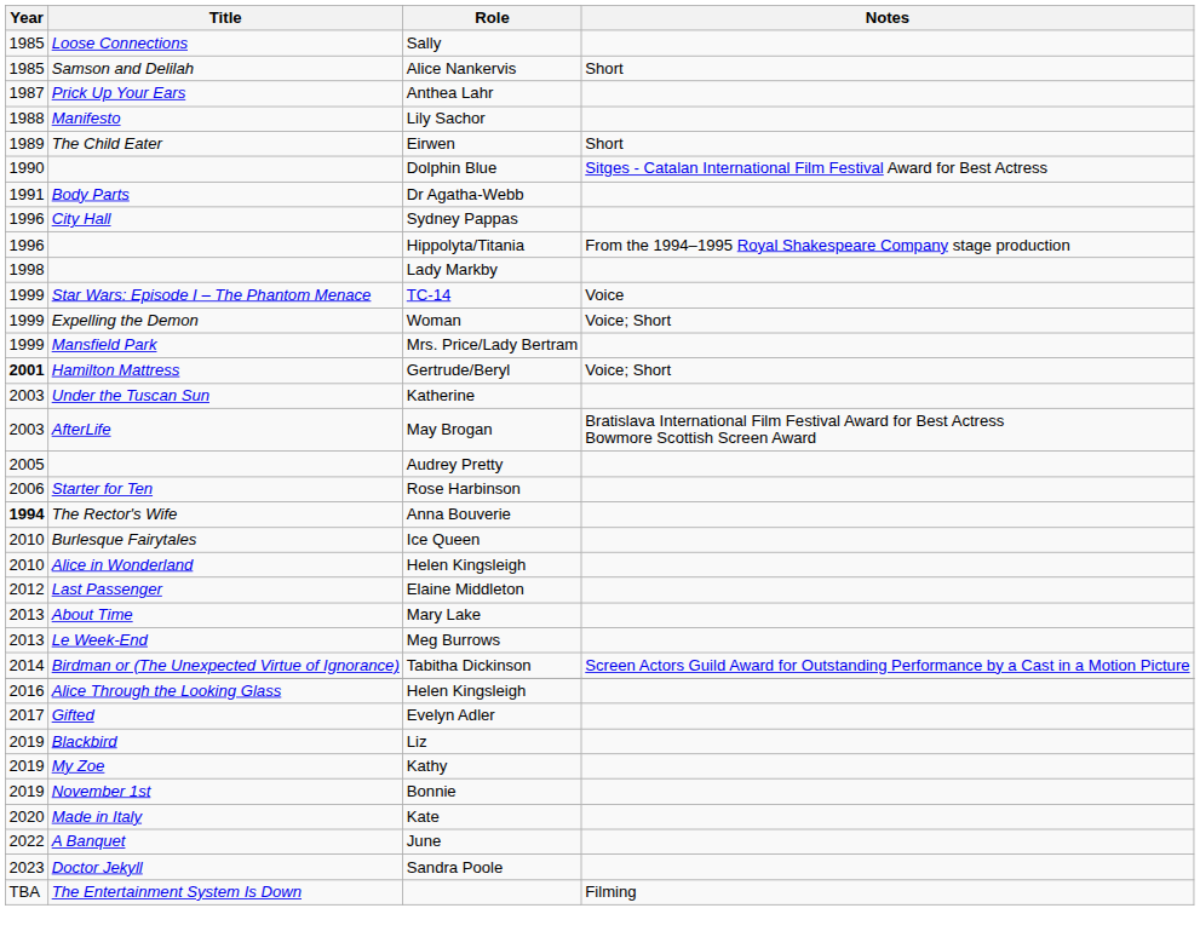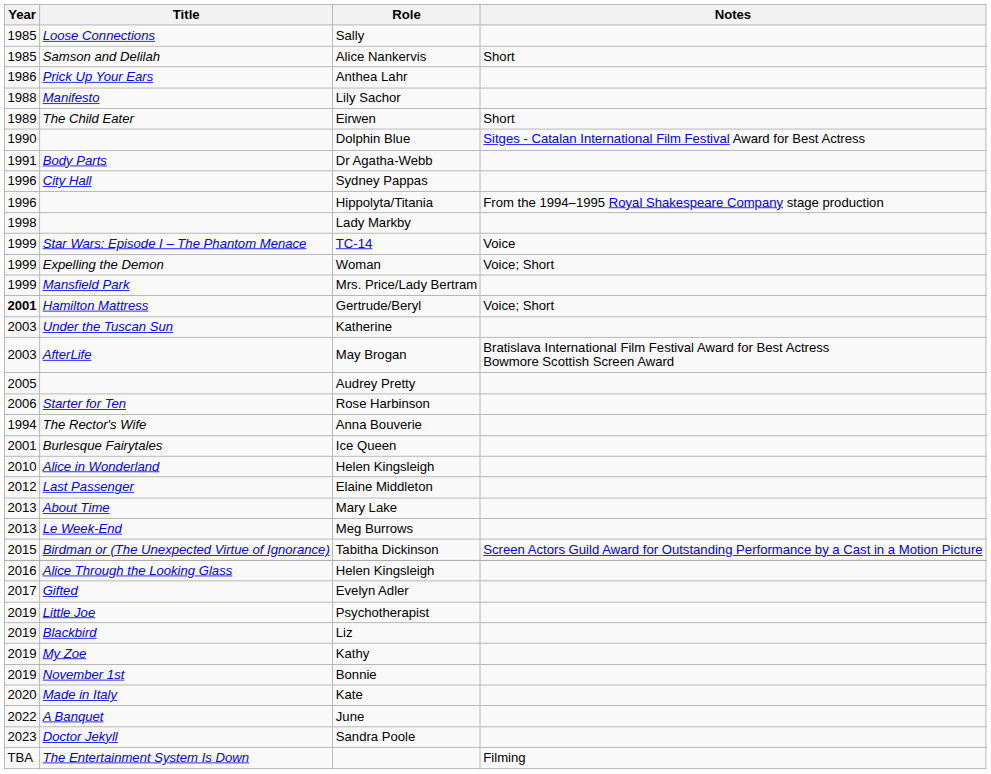 <table class="wikitable sortable">
 <tr>
 <th>Year</th>
 <th>Title</th>
 <th>Role</th>
 <th class="unsortable">Notes</th>
 </tr>
 <tr>
 <td>1985</td>
 <td><em><a href='#'>Loose Connections</a></em></td>
 <td>Sally</td>
 <td></td>
 </tr>
 <tr>
 <td>1985</td>
 <td><em>Samson and Delilah</em></td>
 <td>Alice Nankervis</td>
 <td>Short</td>
 </tr>
 <tr>
-<td>1987</td>
+<td>1986</td>
 <td><em><a href='#'>Prick Up Your Ears</a></em></td>
 <td>Anthea Lahr</td>
 <td></td>
 </tr>
 <tr>
 <td>1988</td>
 <td><em><a href='#'>Manifesto</a></em></td>
 <td>Lily Sachor</td>
 <td></td>
 </tr>
 <tr>
 <td>1989</td>
 <td data-sort-value="Child Eater, The"><em>The Child Eater</em></td>
 <td>Eirwen</td>
 <td>Short</td>
 </tr>
 <tr>
 <td>1990</td>
 <td><em></em></td>
 <td>Dolphin Blue</td>
 <td><a href='#'>Sitges - Catalan International Film Festival</a> Award for Best Actress</td>
 </tr>
 <tr>
 <td>1991</td>
 <td><em><a href='#'>Body Parts</a></em></td>
 <td>Dr Agatha-Webb</td>
 <td></td>
 </tr>
 <tr>
 <td>1996</td>
 <td><em><a href='#'>City Hall</a></em></td>
 <td>Sydney Pappas</td>
 <td></td>
 </tr>
 <tr>
 <td>1996</td>
 <td><em></em></td>
 <td>Hippolyta/Titania</td>
 <td>From the 1994–1995 <a href='#'>Royal Shakespeare Company</a> stage production</td>
 </tr>
 <tr>
 <td>1998</td>
 <td><em></em></td>
 <td>Lady Markby</td>
 <td></td>
 </tr>
 <tr>
 <td>1999</td>
 <td><em><a href='#'>Star Wars: Episode I – The Phantom Menace</a></em></td>
 <td><a href='#'>TC-14</a></td>
 <td>Voice</td>
 </tr>
 <tr>
 <td>1999</td>
 <td><em>Expelling the Demon</em></td>
 <td>Woman</td>
 <td>Voice; Short</td>
 </tr>
 <tr>
 <td>1999</td>
 <td><em><a href='#'>Mansfield Park</a></em></td>
 <td>Mrs. Price/Lady Bertram</td>
 <td></td>
 </tr>
 <tr>
 <td><strong>2001</strong></td>
 <td><em><a href='#'>Hamilton Mattress</a></em></td>
 <td>Gertrude/Beryl</td>
 <td>Voice; Short</td>
 </tr>
 <tr>
 <td>2003</td>
 <td><em><a href='#'>Under the Tuscan Sun</a></em></td>
 <td>Katherine</td>
 <td></td>
 </tr>
 <tr>
 <td>2003</td>
 <td><em><a href='#'>AfterLife</a></em></td>
 <td>May Brogan</td>
 <td>Bratislava International Film Festival Award for Best Actress<br>Bowmore Scottish Screen Award<br></td>
 </tr>
 <tr>
 <td>2005</td>
 <td><em></em></td>
 <td>Audrey Pretty</td>
 <td></td>
 </tr>
 <tr>
 <td>2006</td>
 <td><em><a href='#'>Starter for Ten</a></em></td>
 <td>Rose Harbinson</td>
 <td></td>
 </tr>
 <tr>
-<td><strong>1994</strong></td>
+<td>1994</td>
 <td data-sort-value="Rector's Wife, The"><em>The Rector's Wife</em></td>
 <td>Anna Bouverie</td>
 <td></td>
 </tr>
 <tr>
-<td>2010</td>
+<td>2001</td>
 <td><em>Burlesque Fairytales</em></td>
 <td>Ice Queen</td>
 <td></td>
 </tr>
 <tr>
 <td>2010</td>
 <td><em><a href='#'>Alice in Wonderland</a></em></td>
 <td>Helen Kingsleigh</td>
 <td></td>
 </tr>
 <tr>
 <td>2012</td>
 <td><em><a href='#'>Last Passenger</a></em></td>
 <td>Elaine Middleton</td>
 <td></td>
 </tr>
 <tr>
 <td>2013</td>
 <td><em><a href='#'>About Time</a></em></td>
 <td>Mary Lake</td>
 <td></td>
 </tr>
 <tr>
 <td>2013</td>
 <td><em><a href='#'>Le Week-End</a></em></td>
 <td>Meg Burrows</td>
 <td></td>
 </tr>
 <tr>
-<td>2014</td>
+<td>2015</td>
 <td><em><a href='#'>Birdman or (The Unexpected Virtue of Ignorance)</a></em></td>
 <td>Tabitha Dickinson</td>
 <td><a href='#'>Screen Actors Guild Award for Outstanding Performance by a Cast in a Motion Picture</a></td>
 </tr>
 <tr>
 </tr>
 <tr>
 <td>2016</td>
 <td><em><a href='#'>Alice Through the Looking Glass</a></em></td>
 <td>Helen Kingsleigh</td>
 <td></td>
 </tr>
 <tr>
 <td>2017</td>
 <td><em><a href='#'>Gifted</a></em></td>
 <td>Evelyn Adler</td>
+<td></td>
+</tr>
+<tr>
+<td>2019</td>
+<td><em><a href='#'>Little Joe</a></em></td>
+<td>Psychotherapist</td>
 <td></td>
 </tr>
 <tr>
 <td>2019</td>
 <td><em><a href='#'>Blackbird</a></em></td>
 <td>Liz</td>
 <td></td>
 </tr>
 <tr>
 <td>2019</td>
 <td><em><a href='#'>My Zoe</a></em></td>
 <td>Kathy</td>
 <td></td>
 </tr>
 <tr>
 <td>2019</td>
 <td><em><a href='#'>November 1st</a></em></td>
 <td>Bonnie</td>
 <td></td>
 </tr>
 <tr>
 <td>2020</td>
 <td><em><a href='#'>Made in Italy</a></em></td>
 <td>Kate</td>
 <td></td>
 </tr>
 <tr>
 <td>2022</td>
 <td data-sort-value="Banquet, A"><em><a href='#'>A Banquet</a></em></td>
 <td>June</td>
 <td></td>
 </tr>
 <tr>
 <td>2023</td>
 <td><em><a href='#'>Doctor Jekyll</a></em></td>
 <td>Sandra Poole</td>
 <td></td>
 </tr>
 <tr>
 <td>TBA</td>
 <td><em><a href='#'>The Entertainment System Is Down</a></em></td>
 <td></td>
 <td>Filming</td>
 </tr>
 </table>
